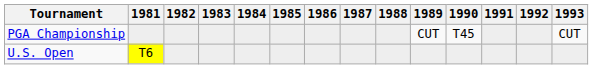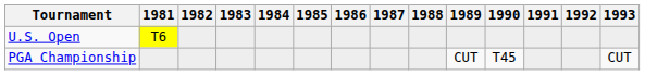 <table class="wikitable" style="font-size:95%;text-align:center;">
 <tr>
 <th>Tournament</th>
 <th>1981</th>
 <th>1982</th>
 <th>1983</th>
 <th>1984</th>
 <th>1985</th>
 <th>1986</th>
 <th>1987</th>
 <th>1988</th>
 <th>1989</th>
 <th>1990</th>
 <th>1991</th>
 <th>1992</th>
 <th>1993</th>
 </tr>
 <tr>
+<td align=left><a href='#'>U.S. Open</a></td>
+<td style="background:yellow;">T6</td>
+<td style="background:#eeeeee;"></td>
+<td style="background:#eeeeee;"></td>
+<td style="background:#eeeeee;"></td>
+<td style="background:#eeeeee;"></td>
+<td style="background:#eeeeee;"></td>
+<td style="background:#eeeeee;"></td>
+<td style="background:#eeeeee;"></td>
+<td style="background:#eeeeee;"></td>
+<td style="background:#eeeeee;"></td>
+<td style="background:#eeeeee;"></td>
+<td style="background:#eeeeee;"></td>
+<td style="background:#eeeeee;"></td>
+</tr>
+<tr>
 <td align=left><a href='#'>PGA Championship</a></td>
 <td style="background:#eeeeee;"></td>
 <td style="background:#eeeeee;"></td>
 <td style="background:#eeeeee;"></td>
 <td style="background:#eeeeee;"></td>
 <td style="background:#eeeeee;"></td>
 <td style="background:#eeeeee;"></td>
 <td style="background:#eeeeee;"></td>
 <td style="background:#eeeeee;"></td>
 <td>CUT</td>
 <td>T45</td>
 <td style="background:#eeeeee;"></td>
 <td style="background:#eeeeee;"></td>
 <td>CUT</td>
 </tr>
-<tr>
-<td align=left><a href='#'>U.S. Open</a></td>
-<td style="background:yellow;">T6</td>
-<td style="background:#eeeeee;"></td>
-<td style="background:#eeeeee;"></td>
-<td style="background:#eeeeee;"></td>
-<td style="background:#eeeeee;"></td>
-<td style="background:#eeeeee;"></td>
-<td style="background:#eeeeee;"></td>
-<td style="background:#eeeeee;"></td>
-<td style="background:#eeeeee;"></td>
-<td style="background:#eeeeee;"></td>
-<td style="background:#eeeeee;"></td>
-<td style="background:#eeeeee;"></td>
-<td style="background:#eeeeee;"></td>
-</tr>
 </table>
